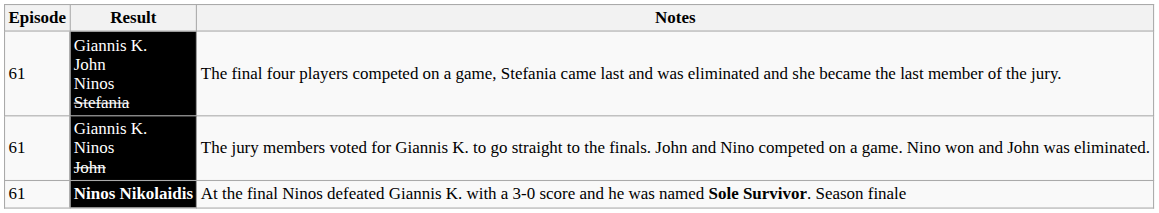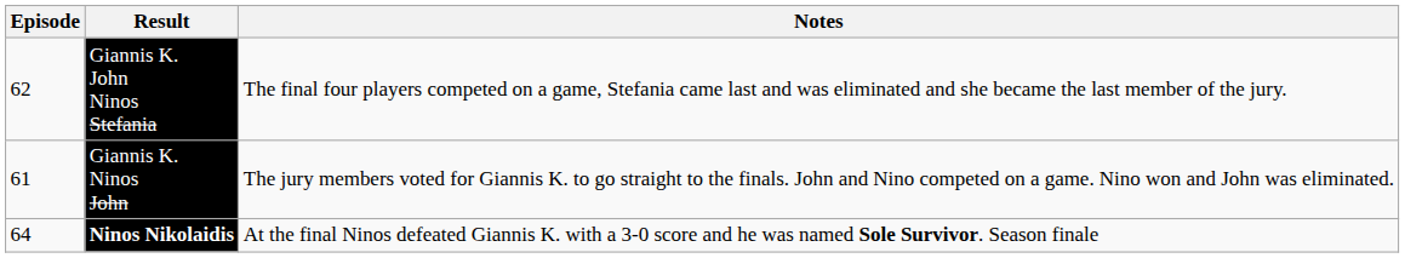 <table class="wikitable sortable">
 <tr>
 <th>Episode</th>
 <th>Result</th>
 <th>Notes</th>
 </tr>
 <tr>
-<td>61</td>
+<td>62</td>
 <td style="background:#000000;color:#fff;">Giannis K.<br>John<br>Ninos<br> <s>Stefania</s></td>
 <td>The final four players competed on a game, Stefania came last and was eliminated and she became the last member of the jury.</td>
 </tr>
 <tr>
 <td>61</td>
 <td style="background:#000000;color:#fff;">Giannis K.<br>Ninos<br> <s>John</s></td>
 <td>The jury members voted for Giannis K. to go straight to the finals. John and Nino competed on a game. Nino won and John was eliminated.</td>
 </tr>
 <tr>
-<td>61</td>
+<td>64</td>
 <td style="background:#000000;color:#fff;"><strong>Ninos Nikolaidis</strong></td>
 <td>At the final Ninos defeated Giannis K. with a 3-0 score and he was named <strong>Sole Survivor</strong>. Season finale</td>
 </tr>
 </table>
